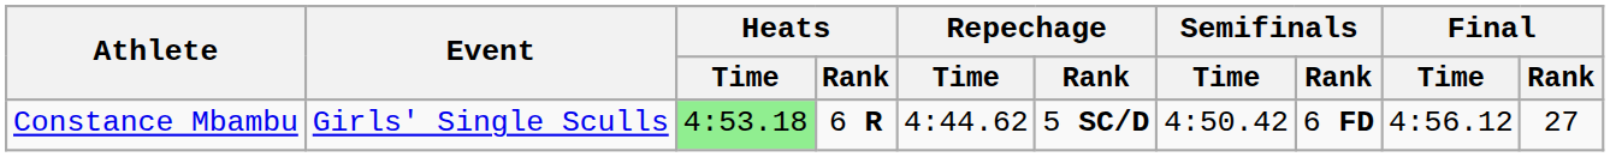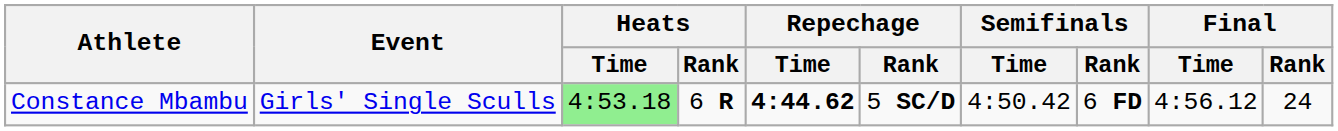 <table class="wikitable" style="font-size:90%">
 <tr>
 <th rowspan="2">Athlete</th>
 <th rowspan="2">Event</th>
 <th colspan="2">Heats</th>
 <th colspan="2">Repechage</th>
 <th colspan="2">Semifinals</th>
 <th colspan="2">Final</th>
 </tr>
 <tr style="font-size:95%">
 <th>Time</th>
 <th>Rank</th>
 <th>Time</th>
 <th>Rank</th>
 <th>Time</th>
 <th>Rank</th>
 <th>Time</th>
 <th>Rank</th>
 </tr>
 <tr align=center>
 <td align=left><a href='#'>Constance Mbambu</a></td>
 <td align=left><a href='#'>Girls' Single Sculls</a></td>
 <td style="background: lightgreen;">4:53.18</td>
 <td>6 <strong>R</strong></td>
-<td>4:44.62</td>
+<td><strong>4:44.62</strong></td>
 <td>5 <strong>SC/D</strong></td>
 <td>4:50.42</td>
 <td>6 <strong>FD</strong></td>
 <td>4:56.12</td>
-<td>27</td>
+<td>24</td>
 </tr>
 </table>
